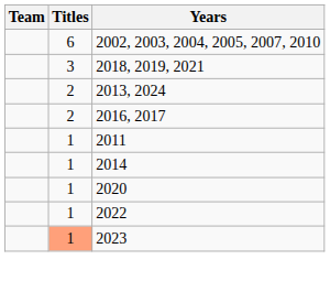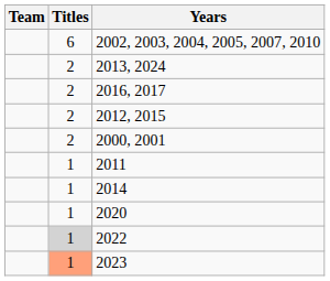 <table class="wikitable sortable" style="text-align:center">
 <tr>
 <th>Team</th>
 <th>Titles</th>
 <th>Years</th>
 </tr>
 <tr>
 <td style=></td>
 <td>6</td>
 <td align=left>2002, 2003, 2004, 2005, 2007, 2010</td>
 </tr>
 <tr>
 <td style=></td>
-<td>3</td>
-<td align=left>2018, 2019, 2021</td>
-</tr>
-<tr>
-<td style=></td>
 <td>2</td>
 <td align=left>2013, 2024</td>
 </tr>
 <tr>
 <td style=></td>
 <td>2</td>
 <td align=left>2016, 2017</td>
+</tr>
+<tr>
+<td style=></td>
+<td>2</td>
+<td align=left>2012, 2015</td>
+</tr>
+<tr>
+<td style=></td>
+<td>2</td>
+<td align=left>2000, 2001</td>
 </tr>
 <tr>
 <td style=></td>
 <td>1</td>
 <td align=left>2011</td>
 </tr>
 <tr>
 <td style=></td>
 <td>1</td>
 <td align=left>2014</td>
 </tr>
 <tr>
 <td style=></td>
 <td>1</td>
 <td align=left>2020</td>
 </tr>
 <tr>
 <td style=></td>
-<td>1</td>
+<td style="background: lightgrey;">1</td>
 <td align=left>2022</td>
 </tr>
 <tr>
 <td style=></td>
 <td style="background: lightsalmon;">1</td>
 <td align=left>2023</td>
 </tr>
 </table>
